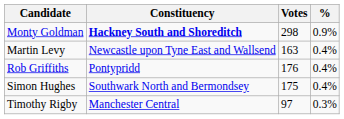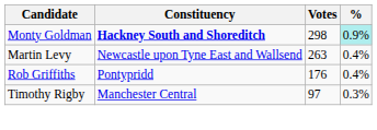 <table class="wikitable">
 <tr>
 <th>Candidate</th>
 <th>Constituency</th>
 <th>Votes</th>
 <th>%</th>
 </tr>
 <tr>
 <td><a href='#'>Monty Goldman</a></td>
 <td><strong><a href='#'>Hackney South and Shoreditch</a></strong></td>
 <td>298</td>
-<td>0.9%</td>
+<td style="background: paleturquoise;">0.9%</td>
 </tr>
 <tr>
 <td>Martin Levy</td>
 <td><a href='#'>Newcastle upon Tyne East and Wallsend</a></td>
-<td>163</td>
+<td>263</td>
 <td>0.4%</td>
 </tr>
 <tr>
 <td><a href='#'>Rob Griffiths</a></td>
 <td><a href='#'>Pontypridd</a></td>
 <td>176</td>
 <td>0.4%</td>
 </tr>
 <tr>
-<td>Simon Hughes</td>
-<td><a href='#'>Southwark North and Bermondsey</a></td>
-<td>175</td>
-<td>0.4%</td>
-</tr>
-<tr>
 <td>Timothy Rigby</td>
 <td><a href='#'>Manchester Central</a></td>
 <td>97</td>
 <td>0.3%</td>
 </tr>
 </table>
